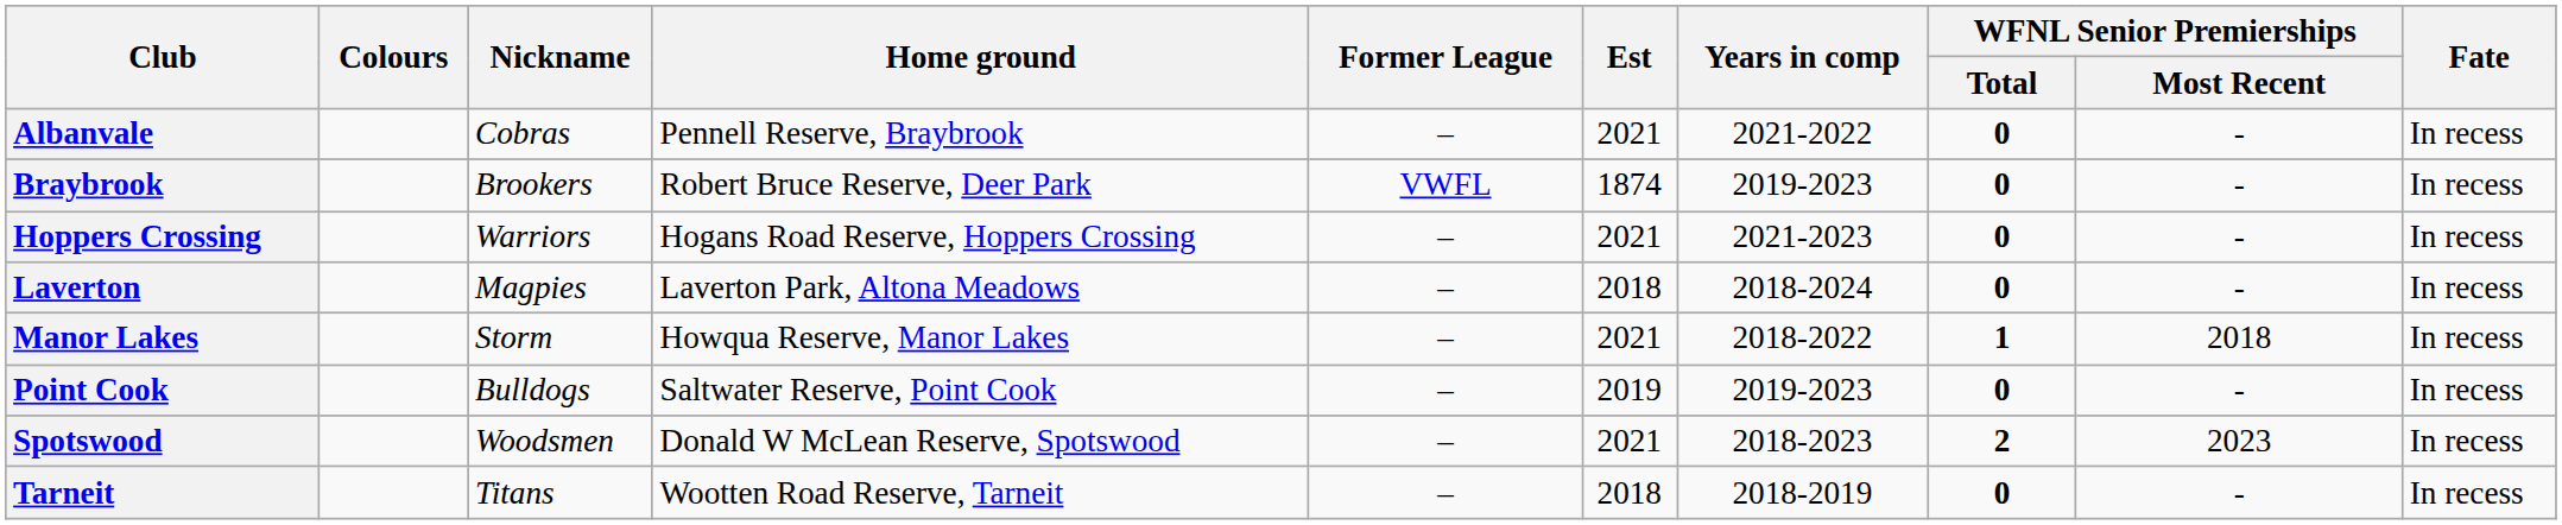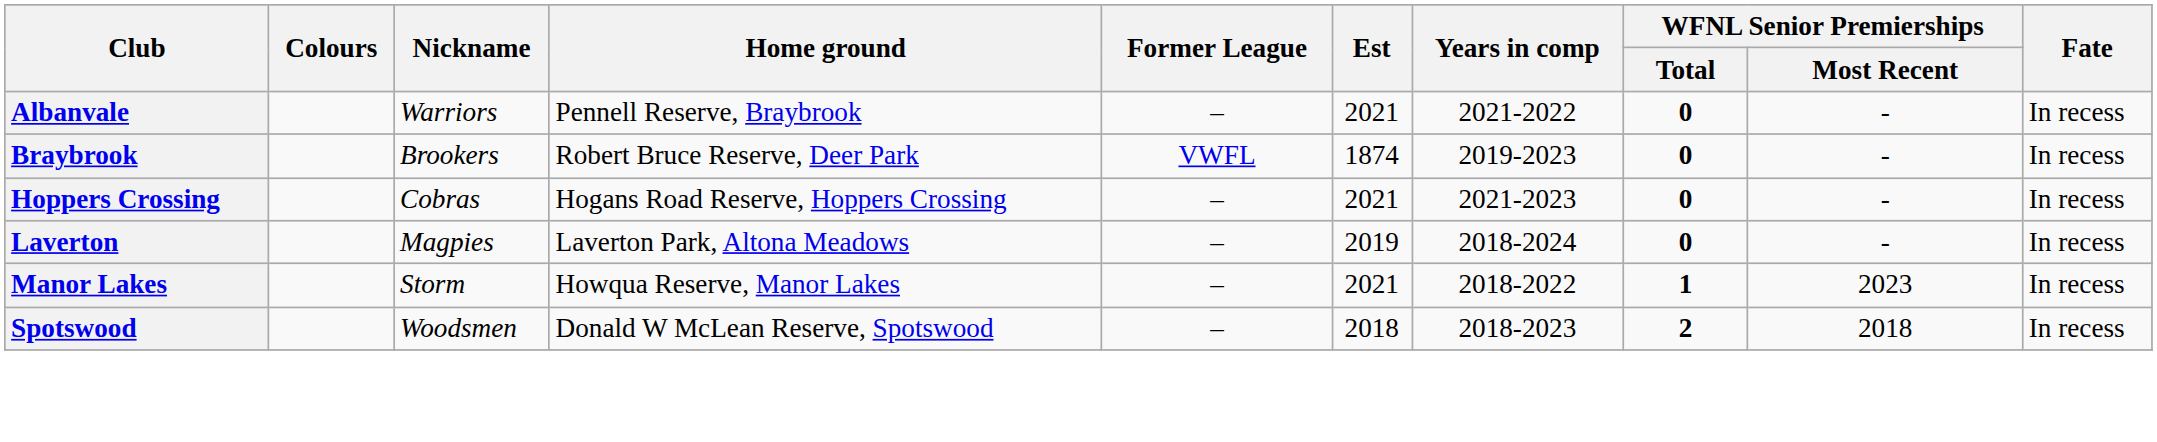 <table class="wikitable sortable" style="width:100%">
 <tr>
 <th rowspan="2">Club</th>
 <th rowspan="2">Colours</th>
 <th rowspan="2">Nickname</th>
 <th rowspan="2">Home ground</th>
 <th rowspan="2">Former League</th>
 <th rowspan="2">Est</th>
 <th rowspan="2">Years in comp</th>
 <th colspan="2">WFNL Senior Premierships</th>
 <th rowspan="2">Fate</th>
 </tr>
 <tr>
 <th>Total</th>
 <th>Most Recent</th>
 </tr>
 <tr>
 <th style="text-align:left"><a href='#'>Albanvale</a></th>
 <td></td>
-<td><em>Cobras</em></td>
+<td><em>Warriors</em></td>
 <td>Pennell Reserve, <a href='#'>Braybrook</a></td>
 <td align="center">–</td>
 <td align=center>2021</td>
 <td align=center>2021-2022 </td>
 <td align="center"><strong>0</strong></td>
 <td align="center">-</td>
 <td>In recess</td>
 </tr>
 <tr>
 <th style="text-align:left"><a href='#'>Braybrook</a></th>
 <td></td>
 <td><em>Brookers</em></td>
 <td>Robert Bruce Reserve, <a href='#'>Deer Park</a></td>
 <td align="center"><a href='#'>VWFL</a></td>
 <td align=center>1874</td>
 <td align=center>2019-2023 </td>
 <td align="center"><strong>0</strong></td>
 <td align="center">-</td>
 <td>In recess</td>
 </tr>
 <tr>
 <th style="text-align:left"><a href='#'>Hoppers Crossing</a></th>
 <td></td>
-<td><em>Warriors</em></td>
+<td><em>Cobras</em></td>
 <td>Hogans Road Reserve, <a href='#'>Hoppers Crossing</a></td>
 <td align="center">–</td>
 <td align=center>2021</td>
 <td align=center>2021-2023</td>
 <td align="center"><strong>0</strong></td>
 <td align="center">-</td>
 <td>In recess</td>
 </tr>
 <tr>
 <th style="text-align:left"><a href='#'>Laverton</a></th>
 <td></td>
 <td><em>Magpies</em></td>
 <td>Laverton Park, <a href='#'>Altona Meadows</a></td>
 <td align=center>–</td>
-<td align=center>2018</td>
+<td align=center>2019</td>
 <td align=center>2018-2024</td>
 <td align="center"><strong>0</strong></td>
 <td align="center">-</td>
 <td>In recess</td>
 </tr>
 <tr>
 <th style="text-align:left"><a href='#'>Manor Lakes</a></th>
 <td></td>
 <td><em>Storm</em></td>
 <td>Howqua Reserve, <a href='#'>Manor Lakes</a></td>
 <td align="center">–</td>
 <td align=center>2021</td>
 <td align=center>2018-2022</td>
 <td align="center"><strong>1</strong></td>
-<td align="center">2018</td>
-<td>In recess</td>
-</tr>
-<tr>
-<th style="text-align:left"><a href='#'>Point Cook</a></th>
-<td></td>
-<td><em>Bulldogs</em></td>
-<td>Saltwater Reserve, <a href='#'>Point Cook</a></td>
-<td align="center">–</td>
-<td align=center>2019</td>
-<td align=center>2019-2023</td>
-<td align="center"><strong>0</strong></td>
-<td align="center">-</td>
+<td align="center">2023</td>
 <td>In recess</td>
 </tr>
 <tr>
 <th style="text-align:left"><a href='#'>Spotswood</a></th>
 <td></td>
 <td><em>Woodsmen</em></td>
 <td>Donald W McLean Reserve, <a href='#'>Spotswood</a></td>
 <td align=center>–</td>
-<td align=center>2021</td>
+<td align=center>2018</td>
 <td align=center>2018-2023</td>
 <td align="center"><strong>2</strong></td>
-<td align="center">2023</td>
-<td>In recess</td>
-</tr>
-<tr>
-<th style="text-align:left"><a href='#'>Tarneit</a></th>
-<td></td>
-<td><em>Titans</em></td>
-<td>Wootten Road Reserve, <a href='#'>Tarneit</a></td>
-<td align="center">–</td>
-<td align=center>2018</td>
-<td align=center>2018-2019</td>
-<td align="center"><strong>0</strong></td>
-<td align="center">-</td>
+<td align="center">2018</td>
 <td>In recess</td>
 </tr>
 </table>
